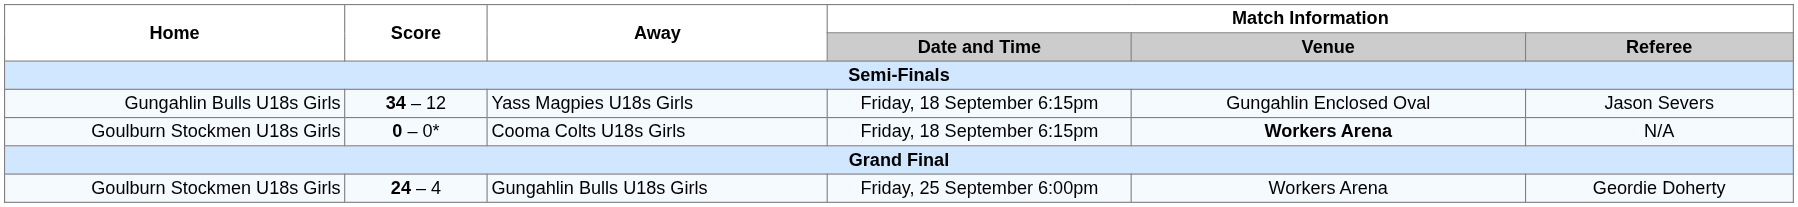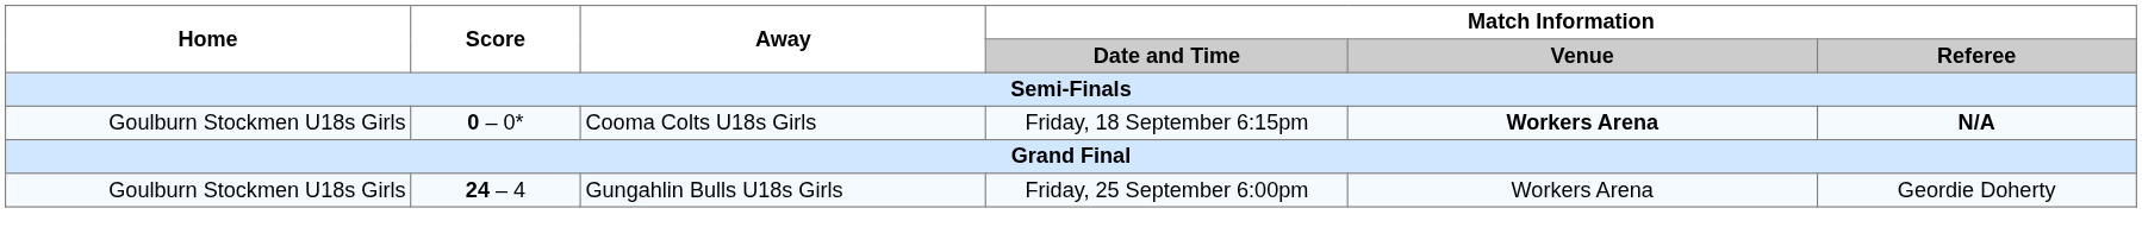 <table width="100%" cellspacing="0" cellpadding="3" border="1" style="border-collapse:collapse;  text-align:center;">
 <tr>
 <th rowspan="2" width="19%">Home</th>
 <th rowspan="2" width="8%">Score</th>
 <th rowspan="2" width="19%">Away</th>
 <th colspan="3">Match Information</th>
 </tr>
 <tr bgcolor="#CCCCCC">
 <th width="17%">Date and Time</th>
 <th width="22%">Venue</th>
 <th width="50%">Referee</th>
 </tr>
 <tr style="background:#d0e7ff;">
 <td colspan="6"><strong>Semi-Finals</strong></td>
 </tr>
 <tr style="text-align:center; background:#f5faff;">
-<td align="right">Gungahlin Bulls U18s Girls </td>
-<td><strong>34</strong> – 12</td>
-<td align="left"> Yass Magpies U18s Girls</td>
-<td>Friday, 18 September 6:15pm</td>
-<td>Gungahlin Enclosed Oval</td>
-<td>Jason Severs</td>
-</tr>
-<tr style="text-align:center; background:#f5faff;">
 <td align="right">Goulburn Stockmen U18s Girls </td>
 <td><strong>0</strong> – 0*</td>
 <td align="left"> Cooma Colts U18s Girls</td>
 <td>Friday, 18 September 6:15pm</td>
 <td><strong>Workers Arena</strong></td>
-<td>N/A</td>
+<td><strong>N/A</strong></td>
 </tr>
 <tr style="background:#d0e7ff;">
 <td colspan="6"><strong>Grand Final</strong></td>
 </tr>
 <tr style="text-align:center; background:#f5faff;">
 <td align="right">Goulburn Stockmen U18s Girls </td>
 <td><strong>24</strong> – 4</td>
 <td align="left"> Gungahlin Bulls U18s Girls</td>
 <td>Friday, 25 September 6:00pm</td>
 <td>Workers Arena</td>
 <td>Geordie Doherty</td>
 </tr>
 </table>
